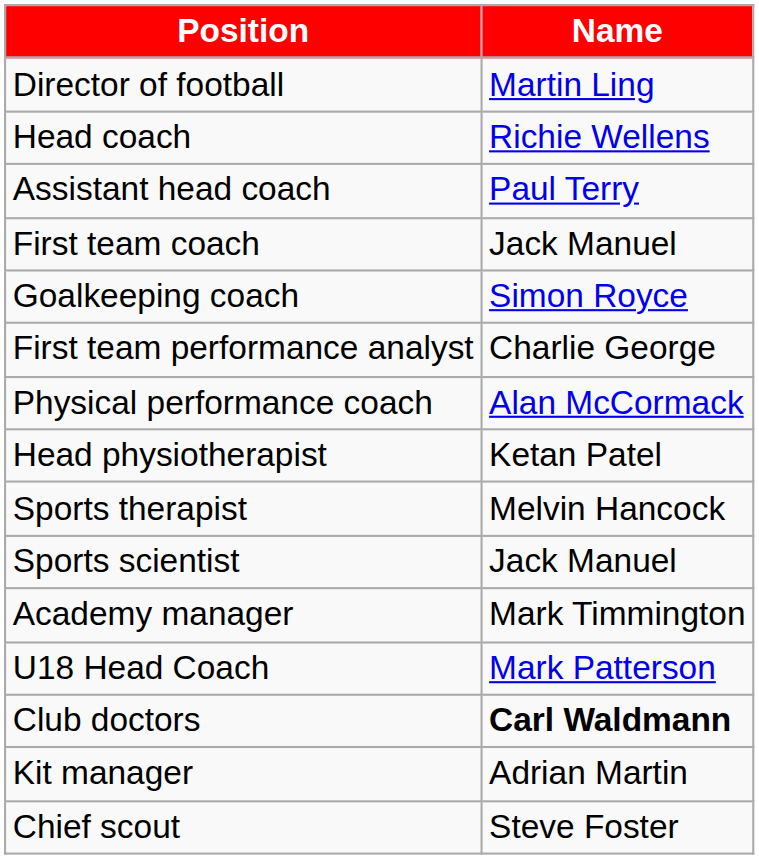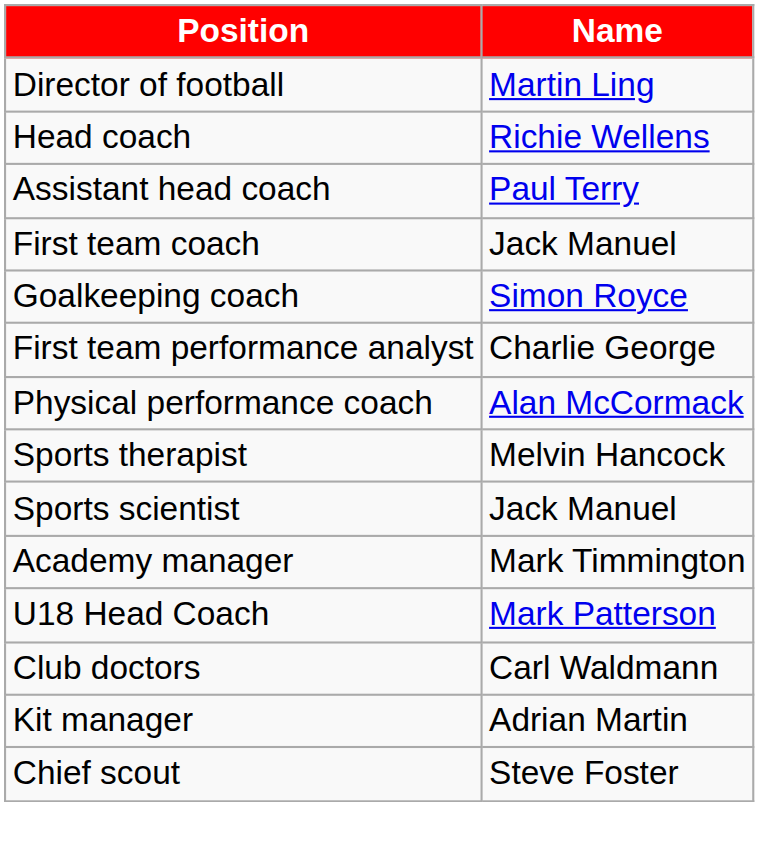 <table class="wikitable" style="text-align:left;">
 <tr>
 <th style="color:#FFFFFF; background:#FF0000;">Position</th>
 <th style="color:#FFFFFF; background:#FF0000;">Name</th>
 </tr>
 <tr>
 <td>Director of football</td>
 <td><a href='#'>Martin Ling</a></td>
 </tr>
 <tr>
 <td>Head coach</td>
 <td><a href='#'>Richie Wellens</a></td>
 </tr>
 <tr>
 <td>Assistant head coach</td>
 <td><a href='#'>Paul Terry</a></td>
 </tr>
 <tr>
 <td>First team coach</td>
 <td>Jack Manuel</td>
 </tr>
 <tr>
 <td>Goalkeeping coach</td>
 <td><a href='#'>Simon Royce</a></td>
 </tr>
 <tr>
 <td>First team performance analyst</td>
 <td>Charlie George</td>
 </tr>
 <tr>
 <td>Physical performance coach</td>
 <td><a href='#'>Alan McCormack</a></td>
 </tr>
 <tr>
-<td>Head physiotherapist</td>
-<td>Ketan Patel</td>
-</tr>
-<tr>
 <td>Sports therapist</td>
 <td>Melvin Hancock</td>
 </tr>
 <tr>
 <td>Sports scientist</td>
 <td>Jack Manuel</td>
 </tr>
 <tr>
 <td>Academy manager</td>
 <td>Mark Timmington</td>
 </tr>
 <tr>
 <td>U18 Head Coach</td>
 <td><a href='#'>Mark Patterson</a></td>
 </tr>
 <tr>
 <td>Club doctors</td>
-<td {{ublist><strong>Carl Waldmann</strong></td>
+<td {{ublist>Carl Waldmann</td>
 </tr>
 <tr>
 <td>Kit manager</td>
 <td>Adrian Martin</td>
 </tr>
 <tr>
 <td>Chief scout</td>
 <td>Steve Foster</td>
 </tr>
 </table>
